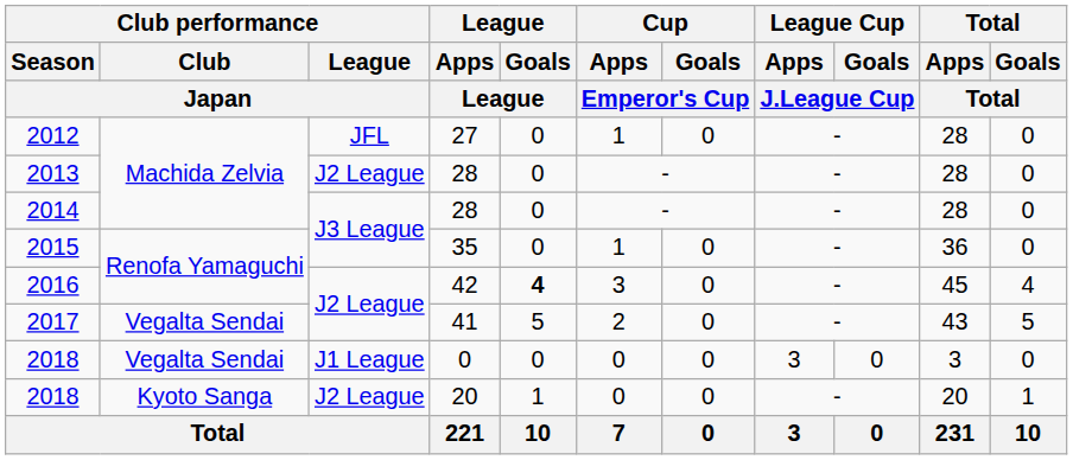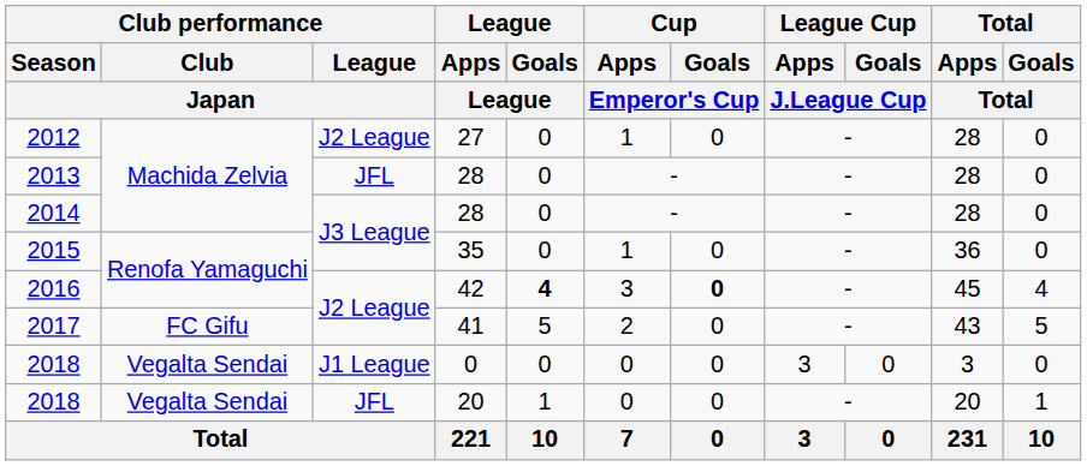 <table class="wikitable" style="text-align:center;">
 <tr>
 <th colspan=3>Club performance</th>
 <th colspan=2>League</th>
 <th colspan=2>Cup</th>
 <th colspan=2>League Cup</th>
 <th colspan=2>Total</th>
 </tr>
 <tr>
 <th>Season</th>
 <th>Club</th>
 <th>League</th>
 <th>Apps</th>
 <th>Goals</th>
 <th>Apps</th>
 <th>Goals</th>
 <th>Apps</th>
 <th>Goals</th>
 <th>Apps</th>
 <th>Goals</th>
 </tr>
 <tr>
 <th colspan=3>Japan</th>
 <th colspan=2>League</th>
 <th colspan=2><a href='#'>Emperor's Cup</a></th>
 <th colspan=2><a href='#'>J.League Cup</a></th>
 <th colspan=2>Total</th>
 </tr>
 <tr>
 <td><a href='#'>2012</a></td>
 <td rowspan="3"><a href='#'>Machida Zelvia</a></td>
-<td><a href='#'>JFL</a></td>
+<td><a href='#'>J2 League</a></td>
 <td>27</td>
 <td>0</td>
 <td>1</td>
 <td>0</td>
 <td colspan="2">-</td>
 <td>28</td>
 <td>0</td>
 </tr>
 <tr>
 <td><a href='#'>2013</a></td>
-<td rowspan=1><a href='#'>J2 League</a></td>
+<td><a href='#'>JFL</a></td>
 <td>28</td>
 <td>0</td>
 <td colspan="2">-</td>
 <td colspan="2">-</td>
 <td>28</td>
 <td>0</td>
 </tr>
 <tr>
 <td><a href='#'>2014</a></td>
 <td rowspan="2"><a href='#'>J3 League</a></td>
 <td>28</td>
 <td>0</td>
 <td colspan="2">-</td>
 <td colspan="2">-</td>
 <td>28</td>
 <td>0</td>
 </tr>
 <tr>
 <td><a href='#'>2015</a></td>
 <td rowspan="2"><a href='#'>Renofa Yamaguchi</a></td>
 <td>35</td>
 <td>0</td>
 <td>1</td>
 <td>0</td>
 <td colspan="2">-</td>
 <td>36</td>
 <td>0</td>
 </tr>
 <tr>
 <td><a href='#'>2016</a></td>
 <td rowspan="2"><a href='#'>J2 League</a></td>
 <td>42</td>
 <td><strong>4</strong></td>
 <td>3</td>
-<td>0</td>
+<td><strong>0</strong></td>
 <td colspan="2">-</td>
 <td>45</td>
 <td>4</td>
 </tr>
 <tr>
 <td><a href='#'>2017</a></td>
-<td><a href='#'>Vegalta Sendai</a></td>
+<td><a href='#'>FC Gifu</a></td>
 <td>41</td>
 <td>5</td>
 <td>2</td>
 <td>0</td>
 <td colspan="2">-</td>
 <td>43</td>
 <td>5</td>
 </tr>
 <tr>
 <td><a href='#'>2018</a></td>
 <td><a href='#'>Vegalta Sendai</a></td>
 <td><a href='#'>J1 League</a></td>
 <td>0</td>
 <td>0</td>
 <td>0</td>
 <td>0</td>
 <td>3</td>
 <td>0</td>
 <td>3</td>
 <td>0</td>
 </tr>
 <tr>
 <td><a href='#'>2018</a></td>
-<td rowspan=1><a href='#'>Kyoto Sanga</a></td>
-<td rowspan=1><a href='#'>J2 League</a></td>
+<td><a href='#'>Vegalta Sendai</a></td>
+<td><a href='#'>JFL</a></td>
 <td>20</td>
 <td>1</td>
 <td>0</td>
 <td>0</td>
 <td colspan="2">-</td>
 <td>20</td>
 <td>1</td>
 </tr>
 <tr>
 <th colspan=3>Total</th>
 <th>221</th>
 <th>10</th>
 <th>7</th>
 <th>0</th>
 <th>3</th>
 <th>0</th>
 <th>231</th>
 <th>10</th>
 </tr>
 </table>
